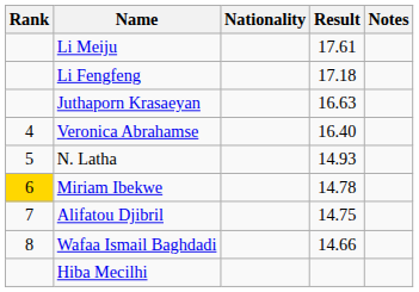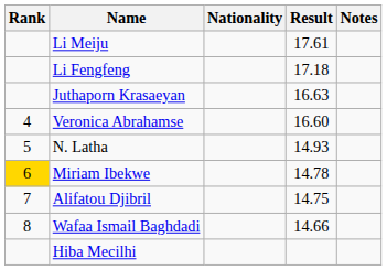 <table class="wikitable sortable" style="text-align:center;font-size:95%">
 <tr>
 <th>Rank</th>
 <th>Name</th>
 <th>Nationality</th>
 <th>Result</th>
 <th>Notes</th>
 </tr>
 <tr>
 <td></td>
 <td align=left><a href='#'>Li Meiju</a></td>
 <td align=left></td>
 <td>17.61</td>
 <td></td>
 </tr>
 <tr>
 <td></td>
 <td align=left><a href='#'>Li Fengfeng</a></td>
 <td align=left></td>
 <td>17.18</td>
 <td></td>
 </tr>
 <tr>
 <td></td>
 <td align=left><a href='#'>Juthaporn Krasaeyan</a></td>
 <td align=left></td>
 <td>16.63</td>
 <td></td>
 </tr>
 <tr>
 <td>4</td>
 <td align=left><a href='#'>Veronica Abrahamse</a></td>
 <td align=left></td>
-<td>16.40</td>
+<td>16.60</td>
 <td></td>
 </tr>
 <tr>
 <td>5</td>
 <td align=left>N. Latha</td>
 <td align=left></td>
 <td>14.93</td>
 <td></td>
 </tr>
 <tr>
 <td style="background: gold;">6</td>
 <td align=left><a href='#'>Miriam Ibekwe</a></td>
 <td align=left></td>
 <td>14.78</td>
 <td></td>
 </tr>
 <tr>
 <td>7</td>
 <td align=left><a href='#'>Alifatou Djibril</a></td>
 <td align=left></td>
 <td>14.75</td>
 <td></td>
 </tr>
 <tr>
 <td>8</td>
 <td align=left><a href='#'>Wafaa Ismail Baghdadi</a></td>
 <td align=left></td>
 <td>14.66</td>
 <td></td>
 </tr>
 <tr>
 <td></td>
 <td align=left><a href='#'>Hiba Mecilhi</a></td>
 <td align=left></td>
 <td></td>
 <td></td>
 </tr>
 </table>
